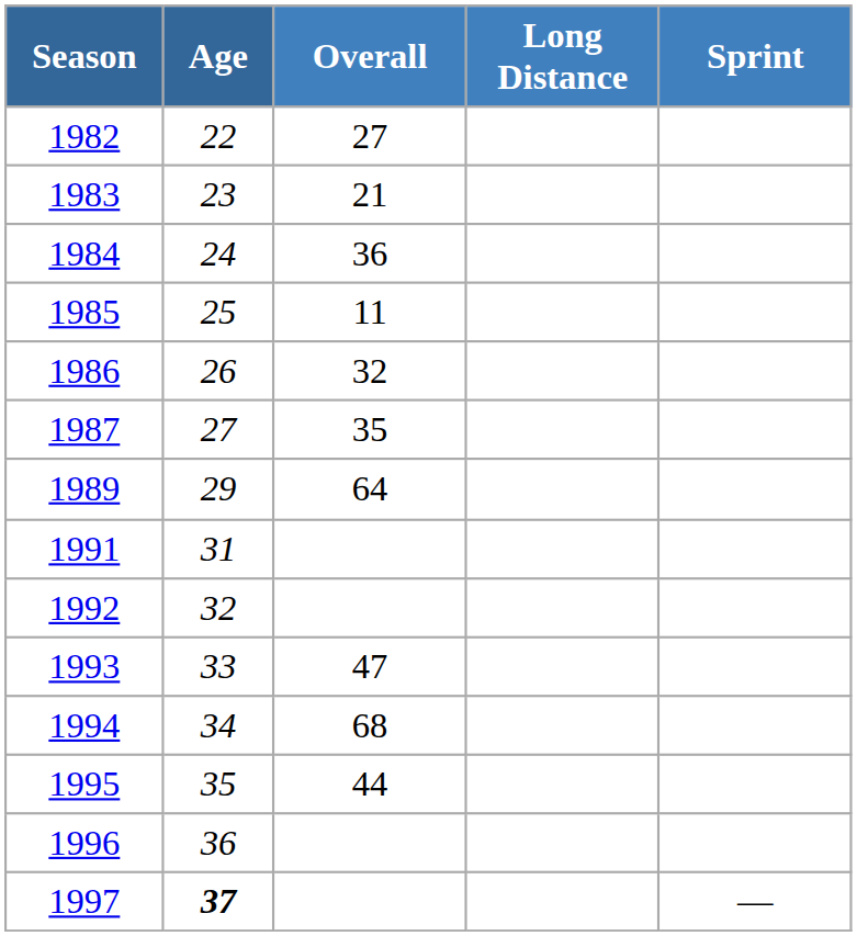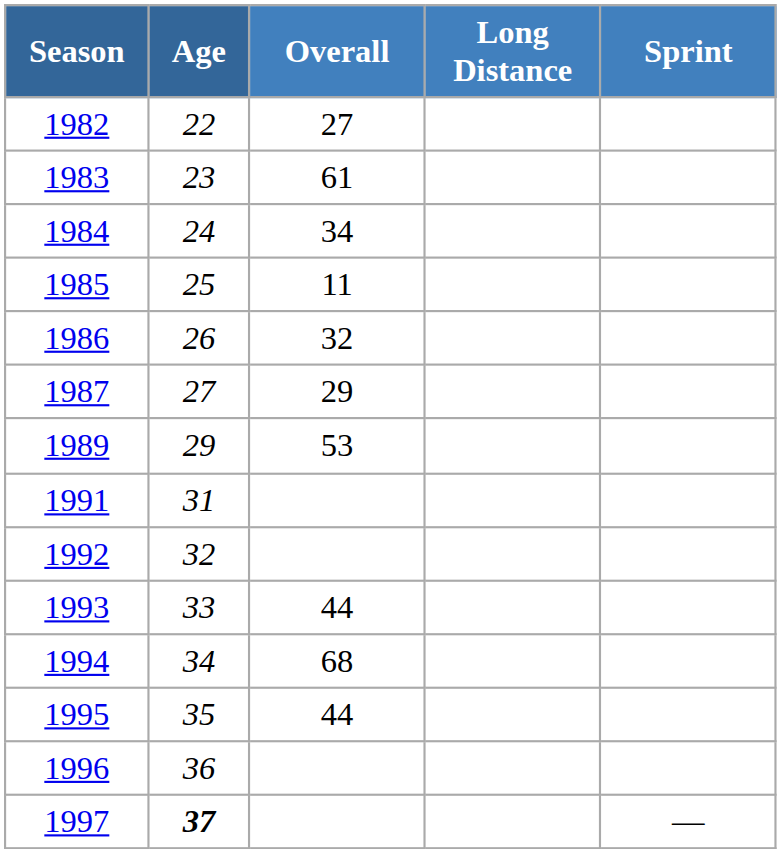 <table class="wikitable" style="font-size:95%; text-align:center; border:grey solid 1px; border-collapse:collapse; background:#ffffff;">
 <tr>
 <th style="background-color:#369; color:white; width:60px;"> Season </th>
 <th style="background-color:#369; color:white; width:40px;"> Age </th>
 <th style="background-color:#4180be; color:white; width:75px;">Overall</th>
 <th style="background-color:#4180be; color:white; width:75px;">Long Distance</th>
 <th style="background-color:#4180be; color:white; width:75px;">Sprint</th>
 </tr>
 <tr>
 <td><a href='#'>1982</a></td>
 <td><em>22</em></td>
 <td>27</td>
 <td></td>
 <td></td>
 </tr>
 <tr>
 <td><a href='#'>1983</a></td>
 <td><em>23</em></td>
-<td>21</td>
+<td>61</td>
 <td></td>
 <td></td>
 </tr>
 <tr>
 <td><a href='#'>1984</a></td>
 <td><em>24</em></td>
-<td>36</td>
+<td>34</td>
 <td></td>
 <td></td>
 </tr>
 <tr>
 <td><a href='#'>1985</a></td>
 <td><em>25</em></td>
 <td>11</td>
 <td></td>
 <td></td>
 </tr>
 <tr>
 <td><a href='#'>1986</a></td>
 <td><em>26</em></td>
 <td>32</td>
 <td></td>
 <td></td>
 </tr>
 <tr>
 <td><a href='#'>1987</a></td>
 <td><em>27</em></td>
-<td>35</td>
+<td>29</td>
 <td></td>
 <td></td>
 </tr>
 <tr>
 <td><a href='#'>1989</a></td>
 <td><em>29</em></td>
-<td>64</td>
+<td>53</td>
 <td></td>
 <td></td>
 </tr>
 <tr>
 <td><a href='#'>1991</a></td>
 <td><em>31</em></td>
 <td></td>
 <td></td>
 <td></td>
 </tr>
 <tr>
 <td><a href='#'>1992</a></td>
 <td><em>32</em></td>
 <td></td>
 <td></td>
 <td></td>
 </tr>
 <tr>
 <td><a href='#'>1993</a></td>
 <td><em>33</em></td>
-<td>47</td>
+<td>44</td>
 <td></td>
 <td></td>
 </tr>
 <tr>
 <td><a href='#'>1994</a></td>
 <td><em>34</em></td>
 <td>68</td>
 <td></td>
 <td></td>
 </tr>
 <tr>
 <td><a href='#'>1995</a></td>
 <td><em>35</em></td>
 <td>44</td>
 <td></td>
 <td></td>
 </tr>
 <tr>
 <td><a href='#'>1996</a></td>
 <td><em>36</em></td>
 <td></td>
 <td></td>
 <td></td>
 </tr>
 <tr>
 <td><a href='#'>1997</a></td>
 <td><strong><em>37</em></strong></td>
 <td></td>
 <td></td>
 <td>—</td>
 </tr>
 </table>
